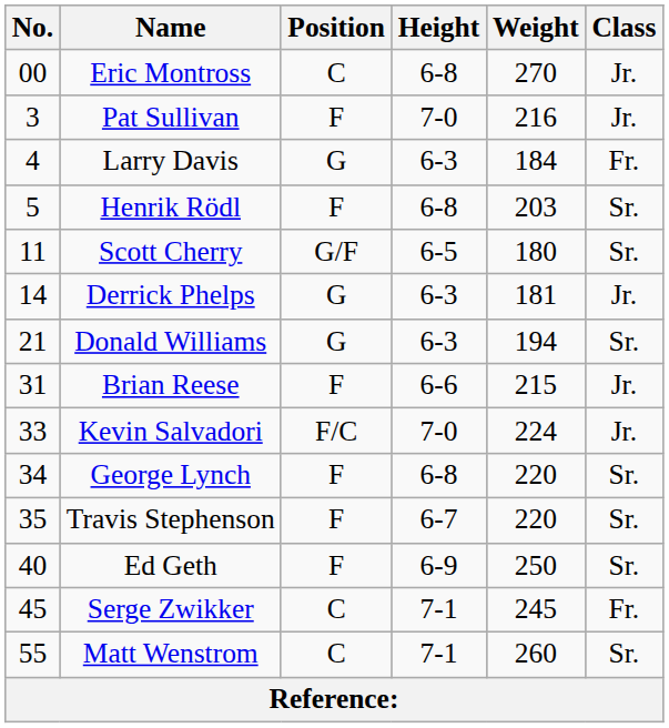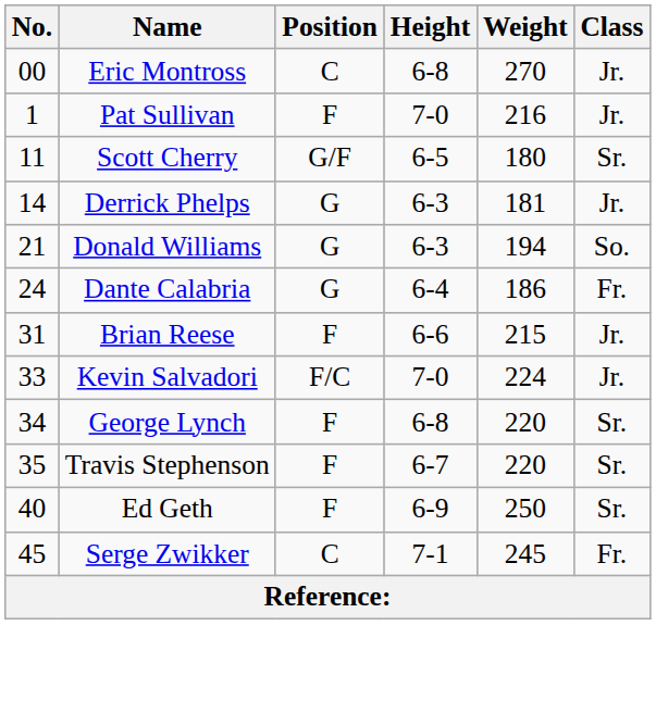 <table class="wikitable">
 <tr>
 <th>No.</th>
 <th>Name</th>
 <th>Position</th>
 <th>Height</th>
 <th>Weight</th>
 <th>Class</th>
 </tr>
 <tr>
 <td style="text-align:center;">00</td>
 <td style="text-align:center;"><a href='#'>Eric Montross</a></td>
 <td style="text-align:center;">C</td>
 <td style="text-align:center;">6-8</td>
 <td style="text-align:center;">270</td>
 <td style="text-align:center;">Jr.</td>
 </tr>
 <tr>
-<td style="text-align:center;">3</td>
+<td style="text-align:center;">1</td>
 <td style="text-align:center;"><a href='#'>Pat Sullivan</a></td>
 <td style="text-align:center;">F</td>
 <td style="text-align:center;">7-0</td>
 <td style="text-align:center;">216</td>
 <td style="text-align:center;">Jr.</td>
-</tr>
-<tr>
-<td style="text-align:center;">4</td>
-<td style="text-align:center;">Larry Davis</td>
-<td style="text-align:center;">G</td>
-<td style="text-align:center;">6-3</td>
-<td style="text-align:center;">184</td>
-<td style="text-align:center;">Fr.</td>
-</tr>
-<tr>
-<td style="text-align:center;">5</td>
-<td style="text-align:center;"><a href='#'>Henrik Rödl</a></td>
-<td style="text-align:center;">F</td>
-<td style="text-align:center;">6-8</td>
-<td style="text-align:center;">203</td>
-<td style="text-align:center;">Sr.</td>
 </tr>
 <tr>
 <td style="text-align:center;">11</td>
 <td style="text-align:center;"><a href='#'>Scott Cherry</a></td>
 <td style="text-align:center;">G/F</td>
 <td style="text-align:center;">6-5</td>
 <td style="text-align:center;">180</td>
 <td style="text-align:center;">Sr.</td>
 </tr>
 <tr>
 <td style="text-align:center;">14</td>
 <td style="text-align:center;"><a href='#'>Derrick Phelps</a></td>
 <td style="text-align:center;">G</td>
 <td style="text-align:center;">6-3</td>
 <td style="text-align:center;">181</td>
 <td style="text-align:center;">Jr.</td>
 </tr>
 <tr>
 <td style="text-align:center;">21</td>
 <td style="text-align:center;"><a href='#'>Donald Williams</a></td>
 <td style="text-align:center;">G</td>
 <td style="text-align:center;">6-3</td>
 <td style="text-align:center;">194</td>
-<td style="text-align:center;">Sr.</td>
+<td style="text-align:center;">So.</td>
+</tr>
+<tr>
+<td style="text-align:center;">24</td>
+<td style="text-align:center;"><a href='#'>Dante Calabria</a></td>
+<td style="text-align:center;">G</td>
+<td style="text-align:center;">6-4</td>
+<td style="text-align:center;">186</td>
+<td style="text-align:center;">Fr.</td>
 </tr>
 <tr>
 <td style="text-align:center;">31</td>
 <td style="text-align:center;"><a href='#'>Brian Reese</a></td>
 <td style="text-align:center;">F</td>
 <td style="text-align:center;">6-6</td>
 <td style="text-align:center;">215</td>
 <td style="text-align:center;">Jr.</td>
 </tr>
 <tr>
 <td style="text-align:center;">33</td>
 <td style="text-align:center;"><a href='#'>Kevin Salvadori</a></td>
 <td style="text-align:center;">F/C</td>
 <td style="text-align:center;">7-0</td>
 <td style="text-align:center;">224</td>
 <td style="text-align:center;">Jr.</td>
 </tr>
 <tr>
 <td style="text-align:center;">34</td>
 <td style="text-align:center;"><a href='#'>George Lynch</a></td>
 <td style="text-align:center;">F</td>
 <td style="text-align:center;">6-8</td>
 <td style="text-align:center;">220</td>
 <td style="text-align:center;">Sr.</td>
 </tr>
 <tr>
 <td style="text-align:center;">35</td>
 <td style="text-align:center;">Travis Stephenson</td>
 <td style="text-align:center;">F</td>
 <td style="text-align:center;">6-7</td>
 <td style="text-align:center;">220</td>
 <td style="text-align:center;">Sr.</td>
 </tr>
 <tr>
 <td style="text-align:center;">40</td>
 <td style="text-align:center;">Ed Geth</td>
 <td style="text-align:center;">F</td>
 <td style="text-align:center;">6-9</td>
 <td style="text-align:center;">250</td>
 <td style="text-align:center;">Sr.</td>
 </tr>
 <tr>
 <td style="text-align:center;">45</td>
 <td style="text-align:center;"><a href='#'>Serge Zwikker</a></td>
 <td style="text-align:center;">C</td>
 <td style="text-align:center;">7-1</td>
 <td style="text-align:center;">245</td>
 <td style="text-align:center;">Fr.</td>
 </tr>
 <tr>
-<td style="text-align:center;">55</td>
-<td style="text-align:center;"><a href='#'>Matt Wenstrom</a></td>
-<td style="text-align:center;">C</td>
-<td style="text-align:center;">7-1</td>
-<td style="text-align:center;">260</td>
-<td style="text-align:center;">Sr.</td>
-</tr>
-<tr>
 <th style="text-align:center;" colspan="6">Reference:</th>
 </tr>
 </table>
